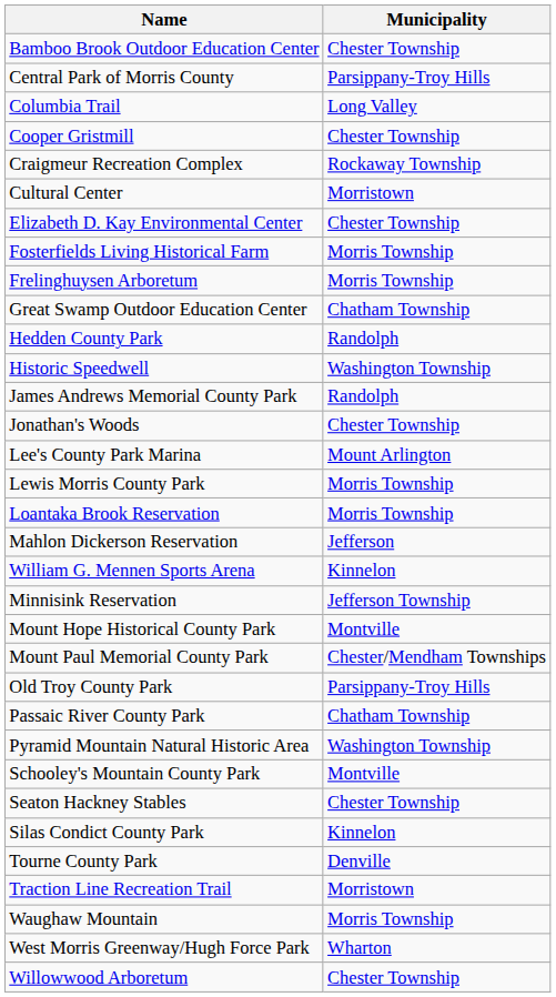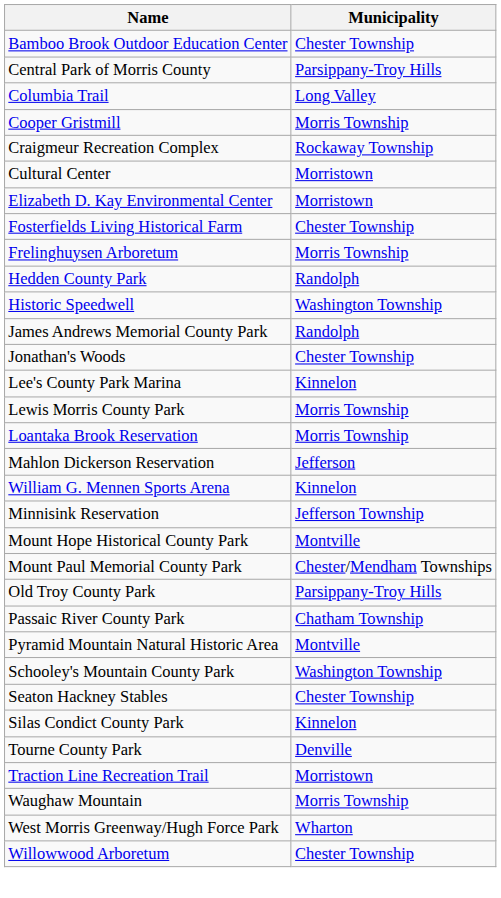 <table class="wikitable sortable">
 <tr>
 <th>Name</th>
 <th>Municipality</th>
 </tr>
 <tr>
 <td><a href='#'>Bamboo Brook Outdoor Education Center</a></td>
 <td><a href='#'>Chester Township</a></td>
 </tr>
 <tr>
 <td>Central Park of Morris County</td>
 <td><a href='#'>Parsippany-Troy Hills</a></td>
 </tr>
 <tr>
 <td><a href='#'>Columbia Trail</a></td>
 <td><a href='#'>Long Valley</a></td>
 </tr>
 <tr>
 <td><a href='#'>Cooper Gristmill</a></td>
-<td><a href='#'>Chester Township</a></td>
+<td><a href='#'>Morris Township</a></td>
 </tr>
 <tr>
 <td>Craigmeur Recreation Complex</td>
 <td><a href='#'>Rockaway Township</a></td>
 </tr>
 <tr>
 <td>Cultural Center</td>
 <td><a href='#'>Morristown</a></td>
 </tr>
 <tr>
 <td><a href='#'>Elizabeth D. Kay Environmental Center</a></td>
-<td><a href='#'>Chester Township</a></td>
+<td><a href='#'>Morristown</a></td>
 </tr>
 <tr>
 <td><a href='#'>Fosterfields Living Historical Farm</a></td>
-<td><a href='#'>Morris Township</a></td>
+<td><a href='#'>Chester Township</a></td>
 </tr>
 <tr>
 <td><a href='#'>Frelinghuysen Arboretum</a></td>
 <td><a href='#'>Morris Township</a></td>
-</tr>
-<tr>
-<td>Great Swamp Outdoor Education Center</td>
-<td><a href='#'>Chatham Township</a></td>
 </tr>
 <tr>
 <td><a href='#'>Hedden County Park</a></td>
 <td><a href='#'>Randolph</a></td>
 </tr>
 <tr>
 <td><a href='#'>Historic Speedwell</a></td>
 <td><a href='#'>Washington Township</a></td>
 </tr>
 <tr>
 <td>James Andrews Memorial County Park</td>
 <td><a href='#'>Randolph</a></td>
 </tr>
 <tr>
 <td>Jonathan's Woods</td>
 <td><a href='#'>Chester Township</a></td>
 </tr>
 <tr>
 <td>Lee's County Park Marina</td>
-<td><a href='#'>Mount Arlington</a></td>
+<td><a href='#'>Kinnelon</a></td>
 </tr>
 <tr>
 <td>Lewis Morris County Park</td>
 <td><a href='#'>Morris Township</a></td>
 </tr>
 <tr>
 <td><a href='#'>Loantaka Brook Reservation</a></td>
 <td><a href='#'>Morris Township</a></td>
 </tr>
 <tr>
 <td>Mahlon Dickerson Reservation</td>
 <td><a href='#'>Jefferson</a></td>
 </tr>
 <tr>
 <td><a href='#'>William G. Mennen Sports Arena</a></td>
 <td><a href='#'>Kinnelon</a></td>
 </tr>
 <tr>
 <td>Minnisink Reservation</td>
 <td><a href='#'>Jefferson Township</a></td>
 </tr>
 <tr>
 <td>Mount Hope Historical County Park</td>
 <td><a href='#'>Montville</a></td>
 </tr>
 <tr>
 <td>Mount Paul Memorial County Park</td>
 <td><a href='#'>Chester</a>/<a href='#'>Mendham</a> Townships</td>
 </tr>
 <tr>
 <td>Old Troy County Park</td>
 <td><a href='#'>Parsippany-Troy Hills</a></td>
 </tr>
 <tr>
 <td>Passaic River County Park</td>
 <td><a href='#'>Chatham Township</a></td>
 </tr>
 <tr>
 <td>Pyramid Mountain Natural Historic Area</td>
-<td><a href='#'>Washington Township</a></td>
+<td><a href='#'>Montville</a></td>
 </tr>
 <tr>
 <td>Schooley's Mountain County Park</td>
-<td><a href='#'>Montville</a></td>
+<td><a href='#'>Washington Township</a></td>
 </tr>
 <tr>
 <td>Seaton Hackney Stables</td>
 <td><a href='#'>Chester Township</a></td>
 </tr>
 <tr>
 <td>Silas Condict County Park</td>
 <td><a href='#'>Kinnelon</a></td>
 </tr>
 <tr>
 <td>Tourne County Park</td>
 <td><a href='#'>Denville</a></td>
 </tr>
 <tr>
 <td><a href='#'>Traction Line Recreation Trail</a></td>
 <td><a href='#'>Morristown</a></td>
 </tr>
 <tr>
 <td>Waughaw Mountain</td>
 <td><a href='#'>Morris Township</a></td>
 </tr>
 <tr>
 <td>West Morris Greenway/Hugh Force Park</td>
 <td><a href='#'>Wharton</a></td>
 </tr>
 <tr>
 <td><a href='#'>Willowwood Arboretum</a></td>
 <td><a href='#'>Chester Township</a></td>
 </tr>
 </table>
